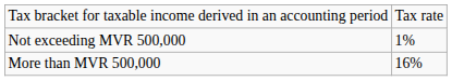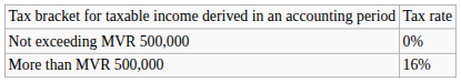 <table class="wikitable">
 <tr>
 <td>Tax bracket for taxable income derived in an accounting period</td>
 <td>Tax rate</td>
 </tr>
 <tr>
 <td>Not exceeding MVR 500,000</td>
-<td>1%</td>
+<td>0%</td>
 </tr>
 <tr>
 <td>More than MVR 500,000</td>
 <td>16%</td>
 </tr>
 </table>
